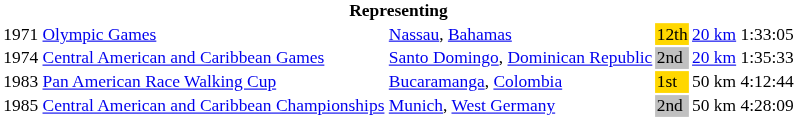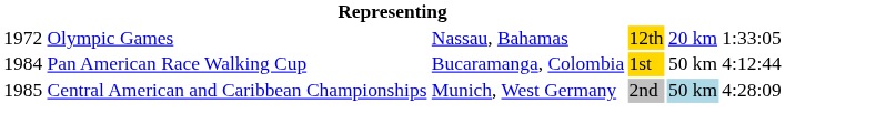 <table>
 <tr>
 <th colspan="6">Representing </th>
 </tr>
 <tr>
-<td>1971</td>
+<td>1972</td>
 <td><a href='#'>Olympic Games</a></td>
 <td><a href='#'>Nassau</a>, <a href='#'>Bahamas</a></td>
 <td style="background: gold;">12th</td>
 <td><a href='#'>20 km</a></td>
 <td>1:33:05</td>
 </tr>
 <tr>
-<td>1974</td>
-<td><a href='#'>Central American and Caribbean Games</a></td>
-<td><a href='#'>Santo Domingo</a>, <a href='#'>Dominican Republic</a></td>
-<td bgcolor="silver">2nd</td>
-<td><a href='#'>20 km</a></td>
-<td>1:35:33</td>
-</tr>
-<tr>
-<td>1983</td>
+<td>1984</td>
 <td><a href='#'>Pan American Race Walking Cup</a></td>
 <td><a href='#'>Bucaramanga</a>, <a href='#'>Colombia</a></td>
 <td bgcolor="gold">1st</td>
 <td>50 km</td>
 <td>4:12:44</td>
 </tr>
 <tr>
 <td>1985</td>
 <td><a href='#'>Central American and Caribbean Championships</a></td>
 <td><a href='#'>Munich</a>, <a href='#'>West Germany</a></td>
 <td bgcolor="silver">2nd</td>
-<td>50 km</td>
+<td style="background: lightblue;">50 km</td>
 <td>4:28:09</td>
 </tr>
 </table>
